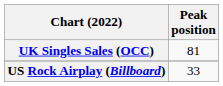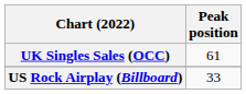 <table class="wikitable sortable plainrowheaders" style="text-align:center">
 <tr>
 <th scope="col">Chart (2022)</th>
 <th scope="col">Peak<br>position</th>
 </tr>
 <tr>
 <th scope="row"><a href='#'>UK Singles Sales</a> (<a href='#'>OCC</a>)</th>
-<td>81</td>
+<td>61</td>
 </tr>
 <tr>
 </tr>
 <tr>
 </tr>
 <tr>
 <th scope="row">US <a href='#'>Rock Airplay</a> (<em><a href='#'>Billboard</a></em>)</th>
 <td>33</td>
 </tr>
 </table>
